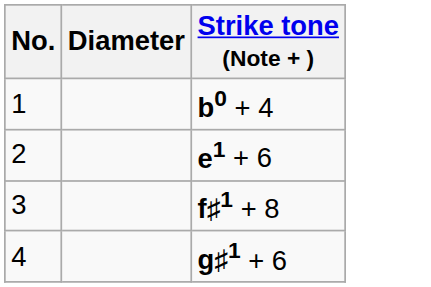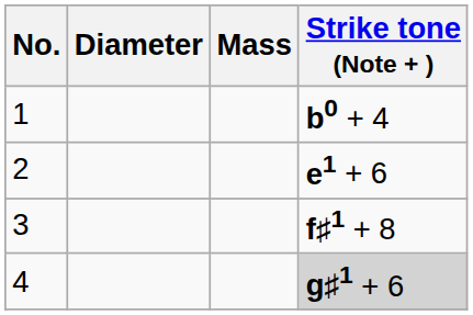 <table class="wikitable">
 <tr>
 <th>No.</th>
 <th>Diameter</th>
+<th>Mass</th>
 <th><a href='#'>Strike tone</a><br><small>(Note + )</small></th>
 </tr>
 <tr>
 <td>1</td>
+<td></td>
 <td></td>
 <td><strong>b<sup>0</sup></strong> + 4</td>
 </tr>
 <tr>
 <td>2</td>
 <td></td>
+<td></td>
 <td><strong>e<sup>1</sup></strong> + 6</td>
 </tr>
 <tr>
 <td>3</td>
+<td></td>
 <td></td>
 <td><strong>f♯<sup>1</sup></strong> + 8</td>
 </tr>
 <tr>
 <td>4</td>
 <td></td>
-<td><strong>g♯<sup>1</sup></strong> + 6</td>
+<td></td>
+<td style="background: lightgrey;"><strong>g♯<sup>1</sup></strong> + 6</td>
 </tr>
 </table>
